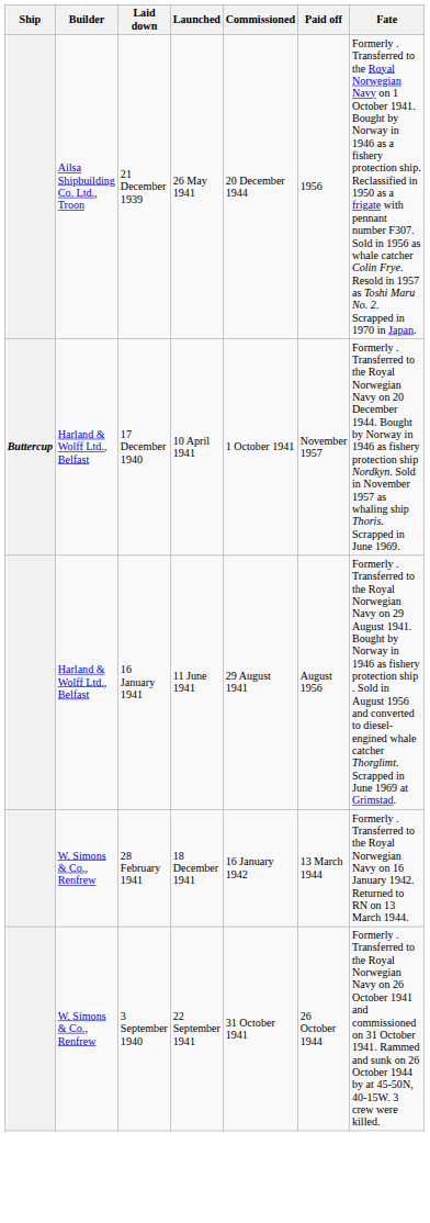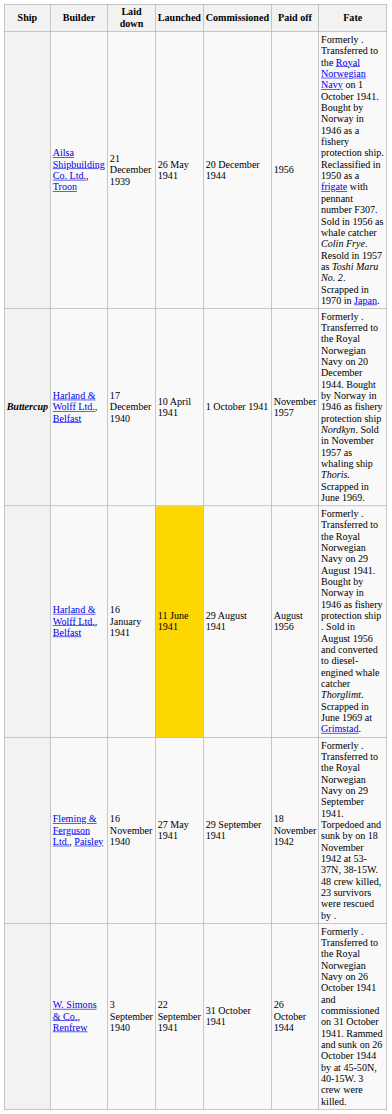 <table class="wikitable plainrowheaders">
 <tr>
 <th scope="col">Ship</th>
 <th scope="col">Builder</th>
 <th scope="col">Laid down</th>
 <th scope="col">Launched</th>
 <th scope="col">Commissioned</th>
 <th scope="col">Paid off</th>
 <th scope="col">Fate</th>
 </tr>
 <tr>
 <th scope="row"></th>
 <td><a href='#'>Ailsa Shipbuilding Co. Ltd.</a>, <a href='#'>Troon</a></td>
 <td>21 December 1939</td>
 <td>26 May 1941</td>
 <td>20 December 1944</td>
 <td>1956</td>
 <td>Formerly . Transferred to the <a href='#'>Royal Norwegian Navy</a> on 1 October 1941. Bought by Norway in 1946 as a fishery protection ship. Reclassified in 1950 as a <a href='#'>frigate</a> with pennant number F307. Sold in 1956 as whale catcher <em>Colin Frye</em>. Resold in 1957 as <em>Toshi Maru No. 2</em>. Scrapped in 1970 in <a href='#'>Japan</a>.</td>
 </tr>
 <tr>
 <th scope="row"><em>Buttercup</em></th>
 <td><a href='#'>Harland & Wolff Ltd.</a>, <a href='#'>Belfast</a></td>
 <td>17 December 1940</td>
 <td>10 April 1941</td>
 <td>1 October 1941</td>
 <td>November 1957</td>
 <td>Formerly . Transferred to the Royal Norwegian Navy on 20 December 1944. Bought by Norway in 1946 as fishery protection ship <em>Nordkyn</em>. Sold in November 1957 as whaling ship <em>Thoris</em>. Scrapped in June 1969.</td>
 </tr>
 <tr>
 <th scope="row"></th>
 <td><a href='#'>Harland & Wolff Ltd.</a>, <a href='#'>Belfast</a></td>
 <td>16 January 1941</td>
-<td>11 June 1941</td>
+<td style="background: gold;">11 June 1941</td>
 <td>29 August 1941</td>
 <td>August 1956</td>
 <td>Formerly . Transferred to the Royal Norwegian Navy on 29 August 1941. Bought by Norway in 1946 as fishery protection ship . Sold in August 1956 and converted to diesel-engined whale catcher <em>Thorglimt</em>. Scrapped in June 1969 at <a href='#'>Grimstad</a>.</td>
 </tr>
 <tr>
 <th scope="row"></th>
-<td><a href='#'>W. Simons & Co.</a>, <a href='#'>Renfrew</a></td>
-<td>28 February 1941</td>
-<td>18 December 1941</td>
-<td>16 January 1942</td>
-<td>13 March 1944</td>
-<td>Formerly . Transferred to the Royal Norwegian Navy on 16 January 1942. Returned to RN on 13 March 1944.</td>
+<td><a href='#'>Fleming & Ferguson Ltd.</a>, <a href='#'>Paisley</a></td>
+<td>16 November 1940</td>
+<td>27 May 1941</td>
+<td>29 September 1941</td>
+<td>18 November 1942</td>
+<td>Formerly . Transferred to the Royal Norwegian Navy on 29 September 1941. Torpedoed and sunk by  on 18 November 1942 at 53-37N, 38-15W. 48 crew killed, 23 survivors were rescued by .</td>
 </tr>
 <tr>
 <th scope="row"></th>
 <td><a href='#'>W. Simons & Co.</a>, <a href='#'>Renfrew</a></td>
 <td>3 September 1940</td>
 <td>22 September 1941</td>
 <td>31 October 1941</td>
 <td>26 October 1944</td>
 <td>Formerly . Transferred to the Royal Norwegian Navy on 26 October 1941 and commissioned on 31 October 1941. Rammed and sunk on 26 October 1944 by  at 45-50N, 40-15W. 3 crew were killed.</td>
 </tr>
 </table>
